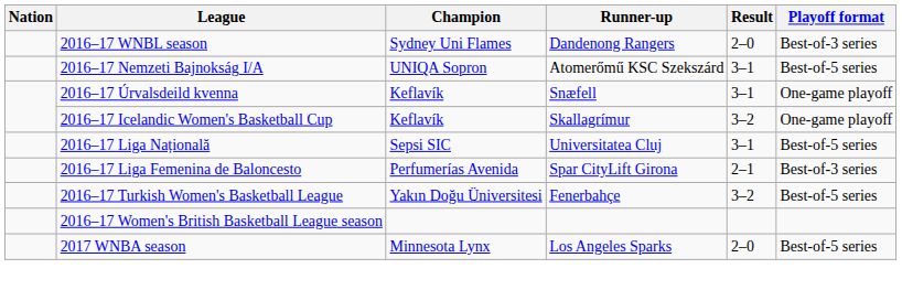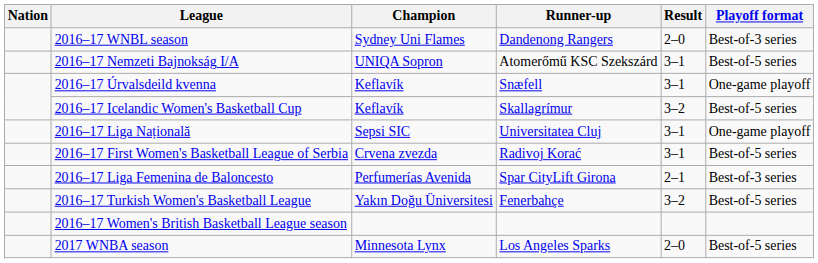 <table class="wikitable" style="font-size:90%;">
 <tr>
 <th>Nation</th>
 <th>League</th>
 <th><strong>Champion</strong></th>
 <th>Runner-up</th>
 <th>Result</th>
 <th><a href='#'>Playoff format</a></th>
 </tr>
 <tr>
 <td></td>
 <td><a href='#'>2016–17 WNBL season</a></td>
 <td><a href='#'>Sydney Uni Flames</a></td>
 <td><a href='#'>Dandenong Rangers</a></td>
 <td>2–0</td>
 <td>Best-of-3 series</td>
 </tr>
 <tr>
 <td></td>
 <td><a href='#'>2016–17 Nemzeti Bajnokság I/A</a></td>
 <td><a href='#'>UNIQA Sopron</a></td>
 <td>Atomerőmű KSC Szekszárd</td>
 <td>3–1</td>
 <td>Best-of-5 series</td>
 </tr>
 <tr>
 <td rowspan=2></td>
 <td><a href='#'>2016–17 Úrvalsdeild kvenna</a></td>
 <td><a href='#'>Keflavík</a></td>
 <td><a href='#'>Snæfell</a></td>
 <td>3–1</td>
 <td>One-game playoff</td>
 </tr>
 <tr>
 <td><a href='#'>2016–17 Icelandic Women's Basketball Cup</a></td>
 <td><a href='#'>Keflavík</a></td>
 <td><a href='#'>Skallagrímur</a></td>
 <td>3–2</td>
-<td>One-game playoff</td>
+<td>Best-of-5 series</td>
 </tr>
 <tr>
 <td></td>
 <td><a href='#'>2016–17 Liga Națională</a></td>
 <td><a href='#'>Sepsi SIC</a></td>
 <td><a href='#'>Universitatea Cluj</a></td>
+<td>3–1</td>
+<td>One-game playoff</td>
+</tr>
+<tr>
+<td></td>
+<td><a href='#'>2016–17 First Women's Basketball League of Serbia</a></td>
+<td><a href='#'>Crvena zvezda</a></td>
+<td><a href='#'>Radivoj Korać</a></td>
 <td>3–1</td>
 <td>Best-of-5 series</td>
 </tr>
 <tr>
 <td></td>
 <td><a href='#'>2016–17 Liga Femenina de Baloncesto</a></td>
 <td><a href='#'>Perfumerías Avenida</a></td>
 <td><a href='#'>Spar CityLift Girona</a></td>
 <td>2–1</td>
 <td>Best-of-3 series</td>
 </tr>
 <tr>
 <td></td>
 <td><a href='#'>2016–17 Turkish Women's Basketball League</a></td>
 <td><a href='#'>Yakın Doğu Üniversitesi</a></td>
 <td><a href='#'>Fenerbahçe</a></td>
 <td>3–2</td>
 <td>Best-of-5 series</td>
 </tr>
 <tr>
 <td></td>
 <td><a href='#'>2016–17 Women's British Basketball League season</a></td>
 <td></td>
 <td></td>
 <td></td>
 <td></td>
 </tr>
 <tr>
 <td></td>
 <td><a href='#'>2017 WNBA season</a></td>
 <td><a href='#'>Minnesota Lynx</a></td>
 <td><a href='#'>Los Angeles Sparks</a></td>
 <td>2–0</td>
 <td>Best-of-5 series</td>
 </tr>
 </table>
